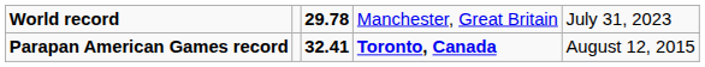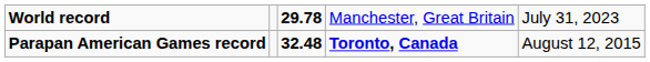 <table class="wikitable">
 <tr>
 <td><strong>World record</strong></td>
 <td></td>
 <td><strong>29.78</strong></td>
 <td><a href='#'>Manchester</a>, <a href='#'>Great Britain</a></td>
 <td>July 31, 2023</td>
 </tr>
 <tr>
 <td><strong>Parapan American Games record</strong></td>
 <td></td>
-<td><strong>32.41</strong></td>
+<td><strong>32.48</strong></td>
 <td><strong><a href='#'>Toronto</a>, <a href='#'>Canada</a></strong></td>
 <td>August 12, 2015</td>
 </tr>
 </table>
